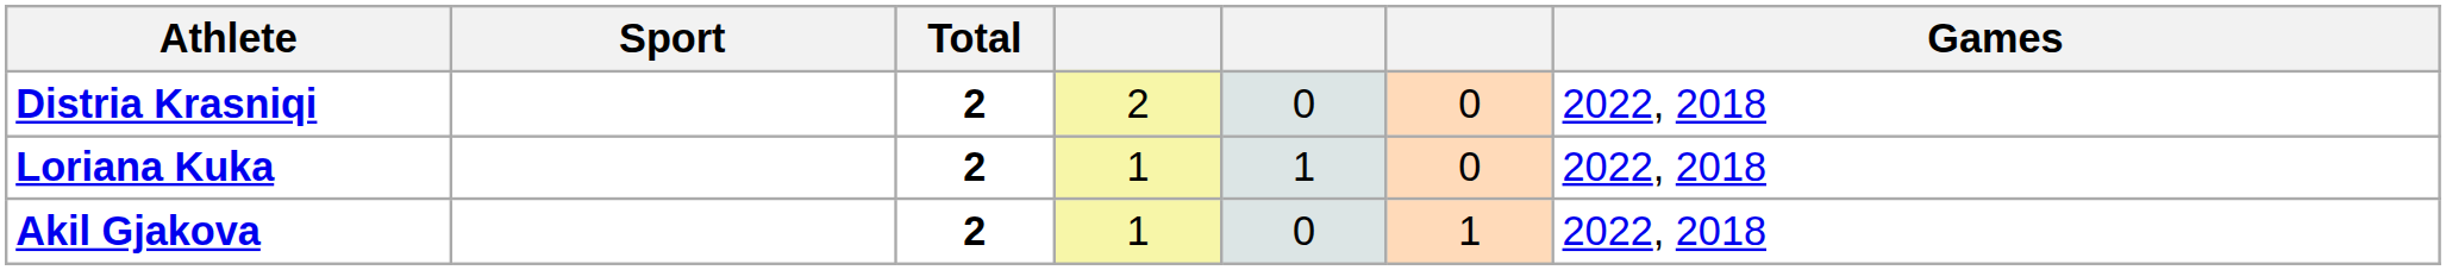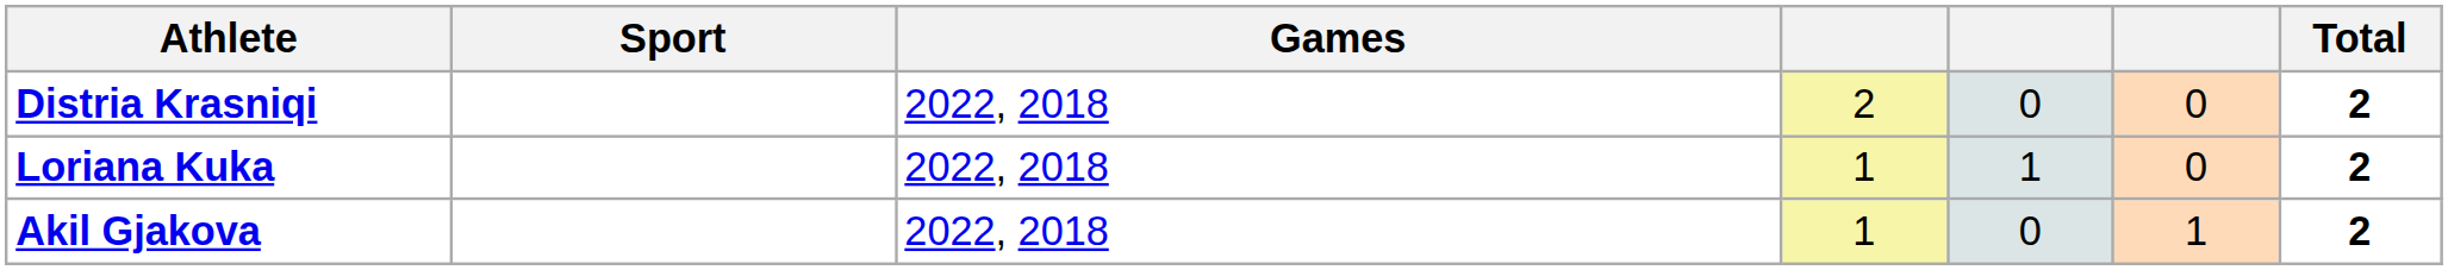 <table class="wikitable" width=68% style="font-size:90%; text-align:center;">
 <tr>
 <th width=150>Athlete</th>
 <th width=150>Sport</th>
-<th width=50>Total</th>
+<th>Games</th>
 <th></th>
 <th></th>
 <th></th>
-<th>Games</th>
+<th width=50>Total</th>
 </tr>
 <tr align="center" valign="middle" bgcolor="#FFFFFF">
 <td align=left><strong><a href='#'>Distria Krasniqi</a></strong></td>
 <td align=left></td>
-<td><strong>2</strong></td>
+<td align=left><a href='#'>2022</a>, <a href='#'>2018</a></td>
 <td style="background:#F7F6A8;">2</td>
 <td style="background:#DCE5E5;">0</td>
 <td style="background:#FFDAB9;">0</td>
-<td align=left><a href='#'>2022</a>, <a href='#'>2018</a></td>
+<td><strong>2</strong></td>
 </tr>
 <tr align="center" valign="middle" bgcolor="#FFFFFF">
 <td align=left><strong><a href='#'>Loriana Kuka</a></strong></td>
 <td align=left></td>
-<td><strong>2</strong></td>
+<td align=left><a href='#'>2022</a>, <a href='#'>2018</a></td>
 <td style="background:#F7F6A8;">1</td>
 <td style="background:#DCE5E5;">1</td>
 <td style="background:#FFDAB9;">0</td>
-<td align=left><a href='#'>2022</a>, <a href='#'>2018</a></td>
+<td><strong>2</strong></td>
 </tr>
 <tr align="center" valign="middle" bgcolor="#FFFFFF">
 <td align=left><strong><a href='#'>Akil Gjakova</a></strong></td>
 <td align=left></td>
-<td><strong>2</strong></td>
+<td align=left><a href='#'>2022</a>, <a href='#'>2018</a></td>
 <td style="background:#F7F6A8;">1</td>
 <td style="background:#DCE5E5;">0</td>
 <td style="background:#FFDAB9;">1</td>
-<td align=left><a href='#'>2022</a>, <a href='#'>2018</a></td>
+<td><strong>2</strong></td>
 </tr>
 </table>
